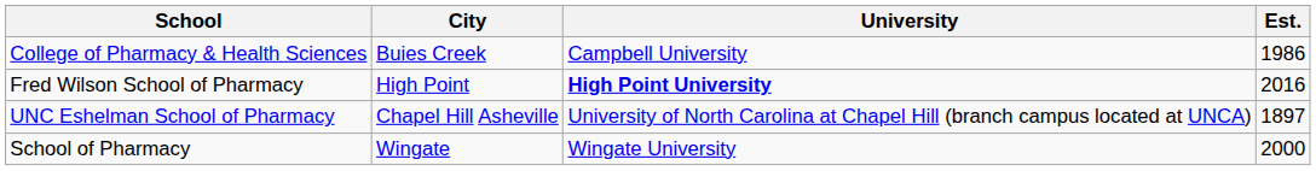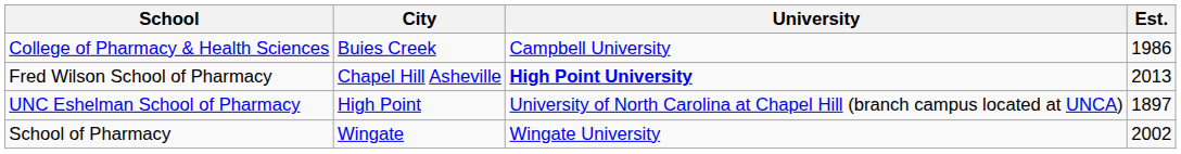 <table class="wikitable sortable">
 <tr>
 <th scope="col">School</th>
 <th scope="col">City</th>
 <th scope="col">University</th>
 <th scope="col">Est.</th>
 </tr>
 <tr>
 <td><a href='#'>College of Pharmacy & Health Sciences</a></td>
 <td><a href='#'>Buies Creek</a></td>
 <td><a href='#'>Campbell University</a></td>
 <td>1986</td>
 </tr>
 <tr>
 <td>Fred Wilson School of Pharmacy</td>
-<td><a href='#'>High Point</a></td>
+<td><a href='#'>Chapel Hill</a> <a href='#'>Asheville</a></td>
 <td><strong><a href='#'>High Point University</a></strong></td>
-<td>2016</td>
+<td>2013</td>
 </tr>
 <tr>
 <td><a href='#'>UNC Eshelman School of Pharmacy</a></td>
-<td><a href='#'>Chapel Hill</a> <a href='#'>Asheville</a></td>
+<td><a href='#'>High Point</a></td>
 <td><a href='#'>University of North Carolina at Chapel Hill</a> (branch campus located at <a href='#'>UNCA</a>)</td>
 <td>1897</td>
 </tr>
 <tr>
 <td>School of Pharmacy</td>
 <td><a href='#'>Wingate</a></td>
 <td><a href='#'>Wingate University</a></td>
-<td>2000</td>
+<td>2002</td>
 </tr>
 </table>
